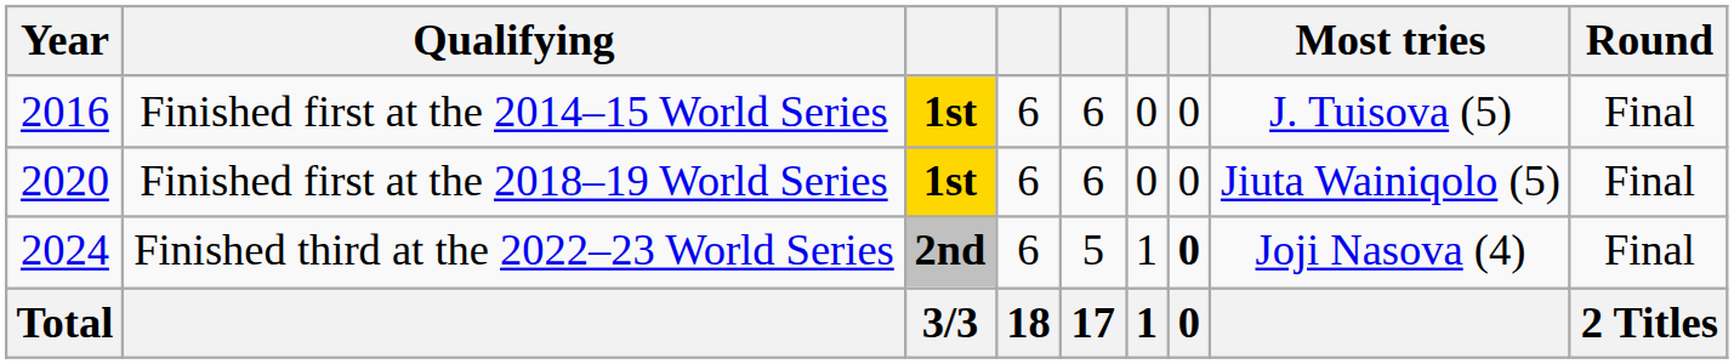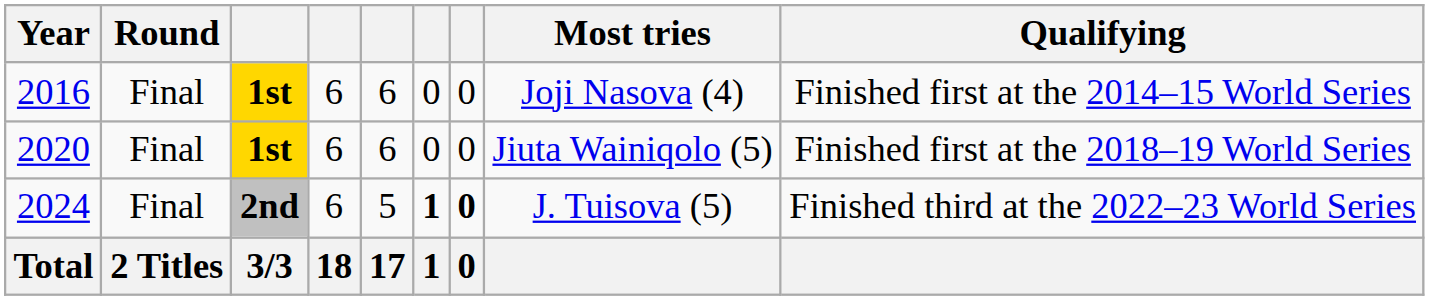 <table class="wikitable" style="text-align: center;">
 <tr>
 <th>Year</th>
-<th>Qualifying</th>
+<th>Round</th>
 <th></th>
 <th></th>
 <th></th>
 <th></th>
 <th></th>
 <th>Most tries</th>
-<th>Round</th>
+<th>Qualifying</th>
 </tr>
 <tr>
 <td> <a href='#'>2016</a></td>
-<td>Finished first at the <a href='#'>2014–15 World Series</a></td>
+<td>Final</td>
 <td bgcolor=gold><strong>1st</strong></td>
 <td>6</td>
 <td>6</td>
 <td>0</td>
 <td>0</td>
-<td><a href='#'>J. Tuisova</a> (5)</td>
-<td>Final</td>
+<td><a href='#'>Joji Nasova</a> (4)</td>
+<td>Finished first at the <a href='#'>2014–15 World Series</a></td>
 </tr>
 <tr>
 <td> <a href='#'>2020</a></td>
-<td>Finished first at the <a href='#'>2018–19 World Series</a></td>
+<td>Final</td>
 <td bgcolor=gold><strong>1st</strong></td>
 <td>6</td>
 <td>6</td>
 <td>0</td>
 <td>0</td>
 <td><a href='#'>Jiuta Wainiqolo</a> (5)</td>
-<td>Final</td>
+<td>Finished first at the <a href='#'>2018–19 World Series</a></td>
 </tr>
 <tr>
 <td> <a href='#'>2024</a></td>
-<td>Finished third at the <a href='#'>2022–23 World Series</a></td>
+<td>Final</td>
 <td bgcolor=silver><strong>2nd</strong></td>
 <td>6</td>
 <td>5</td>
-<td>1</td>
+<td><strong>1</strong></td>
 <td><strong>0</strong></td>
-<td><a href='#'>Joji Nasova</a> (4)</td>
-<td>Final</td>
+<td><a href='#'>J. Tuisova</a> (5)</td>
+<td>Finished third at the <a href='#'>2022–23 World Series</a></td>
 </tr>
 <tr>
 <th>Total</th>
-<th></th>
+<th>2 Titles</th>
 <th>3/3</th>
 <th>18</th>
 <th>17</th>
 <th>1</th>
 <th>0</th>
 <th></th>
-<th>2 Titles</th>
+<th></th>
 </tr>
 </table>
